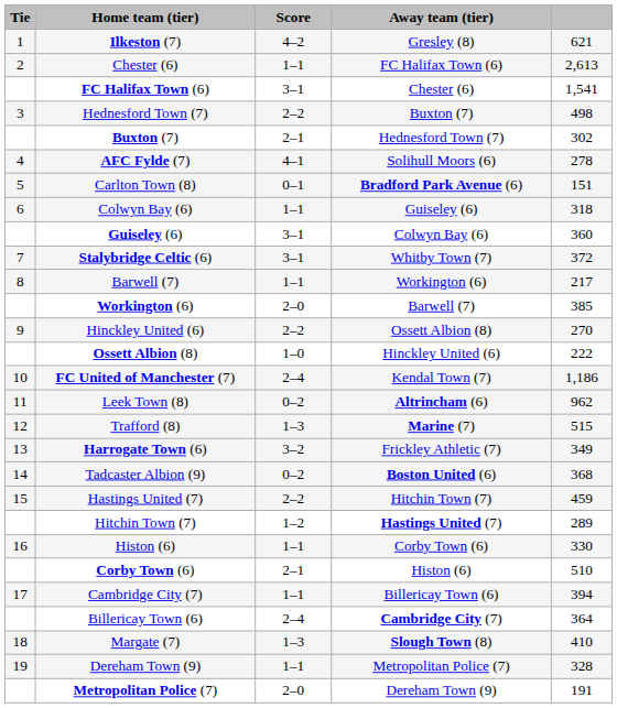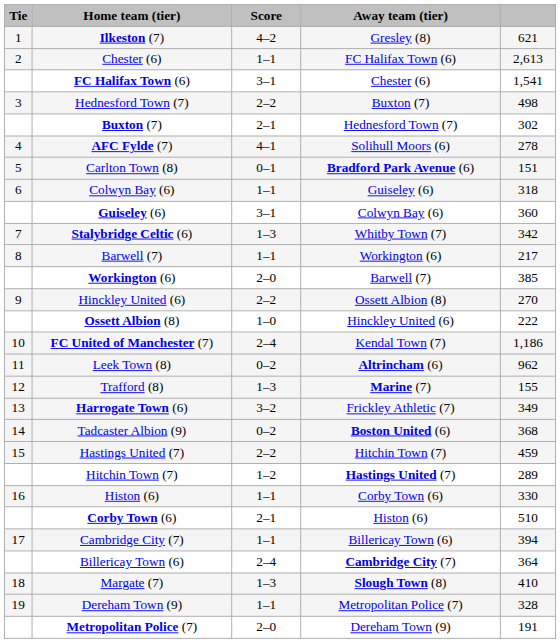 <table class="wikitable" style="width: 600px; background:WhiteSmoke; text-align:center; font-size:90%">
 <tr>
 <td scope="col" style="width:  5.00%; background:silver;"><strong>Tie</strong></td>
 <td scope="col" style="width: 36.25%; background:silver;"><strong>Home team (tier)</strong></td>
 <td scope="col" style="width: 12.50%; background:silver;"><strong>Score</strong></td>
 <td scope="col" style="width: 36.25%; background:silver;"><strong>Away team (tier)</strong></td>
 <td scope="col" style="width: 10.00%; background:silver;"><strong></strong></td>
 </tr>
 <tr>
 <td>1</td>
 <td><strong><a href='#'>Ilkeston</a></strong> (7)</td>
 <td>4–2</td>
 <td><a href='#'>Gresley</a> (8)</td>
 <td>621</td>
 </tr>
 <tr>
 <td>2</td>
 <td><a href='#'>Chester</a> (6)</td>
 <td>1–1</td>
 <td><a href='#'>FC Halifax Town</a> (6)</td>
 <td>2,613</td>
 </tr>
 <tr style="background:white;">
 <td><em></em></td>
 <td><strong><a href='#'>FC Halifax Town</a></strong> (6)</td>
 <td>3–1</td>
 <td><a href='#'>Chester</a> (6)</td>
 <td>1,541</td>
 </tr>
 <tr>
 <td>3</td>
 <td><a href='#'>Hednesford Town</a> (7)</td>
 <td>2–2</td>
 <td><a href='#'>Buxton</a> (7)</td>
 <td>498</td>
 </tr>
 <tr style="background:white;">
 <td><em></em></td>
 <td><strong><a href='#'>Buxton</a></strong> (7)</td>
 <td>2–1 </td>
 <td><a href='#'>Hednesford Town</a> (7)</td>
 <td>302</td>
 </tr>
 <tr>
 <td>4</td>
 <td><strong><a href='#'>AFC Fylde</a></strong> (7)</td>
 <td>4–1</td>
 <td><a href='#'>Solihull Moors</a> (6)</td>
 <td>278</td>
 </tr>
 <tr>
 <td>5</td>
 <td><a href='#'>Carlton Town</a> (8)</td>
 <td>0–1</td>
 <td><strong><a href='#'>Bradford Park Avenue</a></strong> (6)</td>
 <td>151</td>
 </tr>
 <tr>
 <td>6</td>
 <td><a href='#'>Colwyn Bay</a> (6)</td>
 <td>1–1</td>
 <td><a href='#'>Guiseley</a> (6)</td>
 <td>318</td>
 </tr>
 <tr style="background:white;">
 <td><em></em></td>
 <td><strong><a href='#'>Guiseley</a></strong> (6)</td>
 <td>3–1</td>
 <td><a href='#'>Colwyn Bay</a> (6)</td>
 <td>360</td>
 </tr>
 <tr>
 <td>7</td>
 <td><strong><a href='#'>Stalybridge Celtic</a></strong> (6)</td>
-<td>3–1</td>
+<td>1–3</td>
 <td><a href='#'>Whitby Town</a> (7)</td>
-<td>372</td>
+<td>342</td>
 </tr>
 <tr>
 <td>8</td>
 <td><a href='#'>Barwell</a> (7)</td>
 <td>1–1</td>
 <td><a href='#'>Workington</a> (6)</td>
 <td>217</td>
 </tr>
 <tr style="background:white;">
 <td><em></em></td>
 <td><strong><a href='#'>Workington</a></strong> (6)</td>
 <td>2–0</td>
 <td><a href='#'>Barwell</a> (7)</td>
 <td>385</td>
 </tr>
 <tr>
 <td>9</td>
 <td><a href='#'>Hinckley United</a> (6)</td>
 <td>2–2</td>
 <td><a href='#'>Ossett Albion</a> (8)</td>
 <td>270</td>
 </tr>
 <tr style="background:white;">
 <td><em></em></td>
 <td><strong><a href='#'>Ossett Albion</a></strong> (8)</td>
 <td>1–0</td>
 <td><a href='#'>Hinckley United</a> (6)</td>
 <td>222</td>
 </tr>
 <tr>
 <td>10</td>
 <td><strong><a href='#'>FC United of Manchester</a></strong> (7)</td>
 <td>2–4</td>
 <td><a href='#'>Kendal Town</a> (7)</td>
 <td>1,186</td>
 </tr>
 <tr>
 <td>11</td>
 <td><a href='#'>Leek Town</a> (8)</td>
 <td>0–2</td>
 <td><strong><a href='#'>Altrincham</a></strong> (6)</td>
 <td>962</td>
 </tr>
 <tr>
 <td>12</td>
 <td><a href='#'>Trafford</a> (8)</td>
 <td>1–3</td>
 <td><strong><a href='#'>Marine</a></strong> (7)</td>
-<td>515</td>
+<td>155</td>
 </tr>
 <tr>
 <td>13</td>
 <td><strong><a href='#'>Harrogate Town</a></strong> (6)</td>
 <td>3–2</td>
 <td><a href='#'>Frickley Athletic</a> (7)</td>
 <td>349</td>
 </tr>
 <tr>
 <td>14</td>
 <td><a href='#'>Tadcaster Albion</a> (9)</td>
 <td>0–2</td>
 <td><strong><a href='#'>Boston United</a></strong> (6)</td>
 <td>368</td>
 </tr>
 <tr>
 <td>15</td>
 <td><a href='#'>Hastings United</a> (7)</td>
 <td>2–2</td>
 <td><a href='#'>Hitchin Town</a> (7)</td>
 <td>459</td>
 </tr>
 <tr style="background:white;">
 <td><em></em></td>
 <td><a href='#'>Hitchin Town</a> (7)</td>
 <td>1–2</td>
 <td><strong><a href='#'>Hastings United</a></strong> (7)</td>
 <td>289</td>
 </tr>
 <tr>
 <td>16</td>
 <td><a href='#'>Histon</a> (6)</td>
 <td>1–1</td>
 <td><a href='#'>Corby Town</a> (6)</td>
 <td>330</td>
 </tr>
 <tr style="background:white;">
 <td><em></em></td>
 <td><strong><a href='#'>Corby Town</a></strong> (6)</td>
 <td>2–1</td>
 <td><a href='#'>Histon</a> (6)</td>
 <td>510</td>
 </tr>
 <tr>
 <td>17</td>
 <td><a href='#'>Cambridge City</a> (7)</td>
 <td>1–1</td>
 <td><a href='#'>Billericay Town</a> (6)</td>
 <td>394</td>
 </tr>
 <tr style="background:white;">
 <td><em></em></td>
 <td><a href='#'>Billericay Town</a> (6)</td>
 <td>2–4</td>
 <td><strong><a href='#'>Cambridge City</a></strong> (7)</td>
 <td>364</td>
 </tr>
 <tr>
 <td>18</td>
 <td><a href='#'>Margate</a> (7)</td>
 <td>1–3</td>
 <td><strong><a href='#'>Slough Town</a></strong> (8)</td>
 <td>410</td>
 </tr>
 <tr>
 <td>19</td>
 <td><a href='#'>Dereham Town</a> (9)</td>
 <td>1–1</td>
 <td><a href='#'>Metropolitan Police</a> (7)</td>
 <td>328</td>
 </tr>
 <tr style="background:white;">
 <td><em></em></td>
 <td><strong><a href='#'>Metropolitan Police</a></strong> (7)</td>
 <td>2–0</td>
 <td><a href='#'>Dereham Town</a> (9)</td>
 <td>191</td>
 </tr>
 </table>
